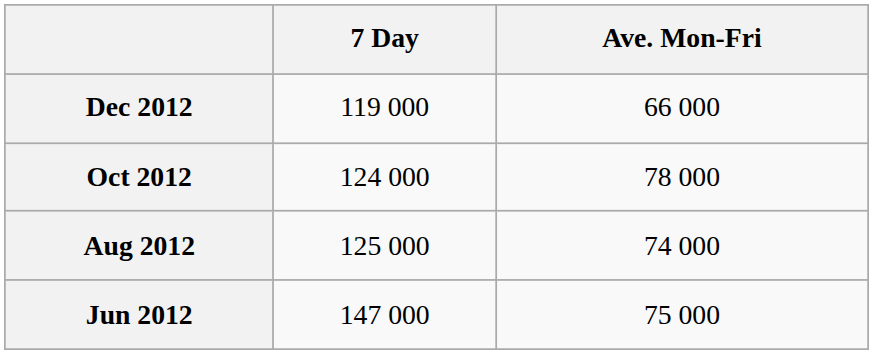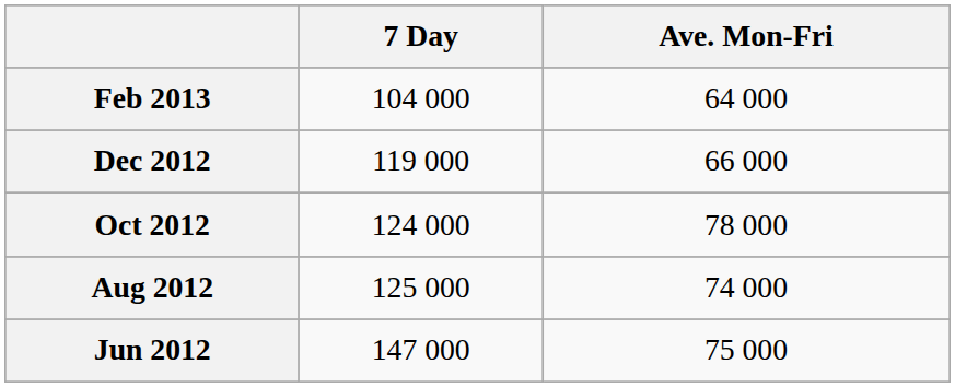 <table class="wikitable" style="text-align:center; width:500px; height:200px;">
 <tr>
 <th></th>
 <th>7 Day</th>
 <th>Ave. Mon-Fri</th>
+</tr>
+<tr>
+<th scope="row">Feb 2013</th>
+<td>104 000</td>
+<td>64 000</td>
 </tr>
 <tr>
 <th scope="row">Dec 2012</th>
 <td>119 000</td>
 <td>66 000</td>
 </tr>
 <tr>
 <th scope="row">Oct 2012</th>
 <td>124 000</td>
 <td>78 000</td>
 </tr>
 <tr>
 <th scope="row">Aug 2012</th>
 <td>125 000</td>
 <td>74 000</td>
 </tr>
 <tr>
 <th scope="row">Jun 2012</th>
 <td>147 000</td>
 <td>75 000</td>
 </tr>
 </table>
